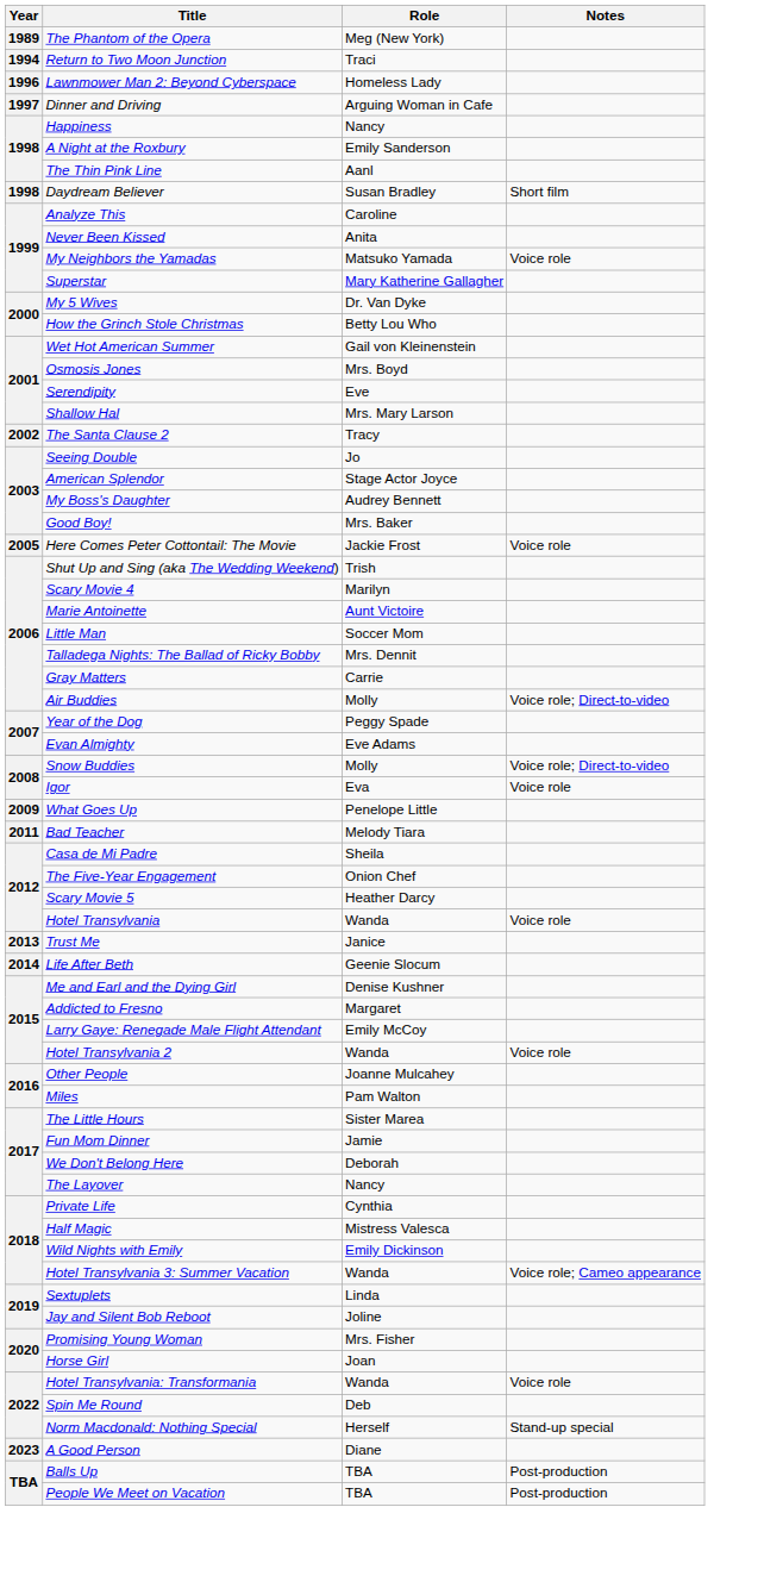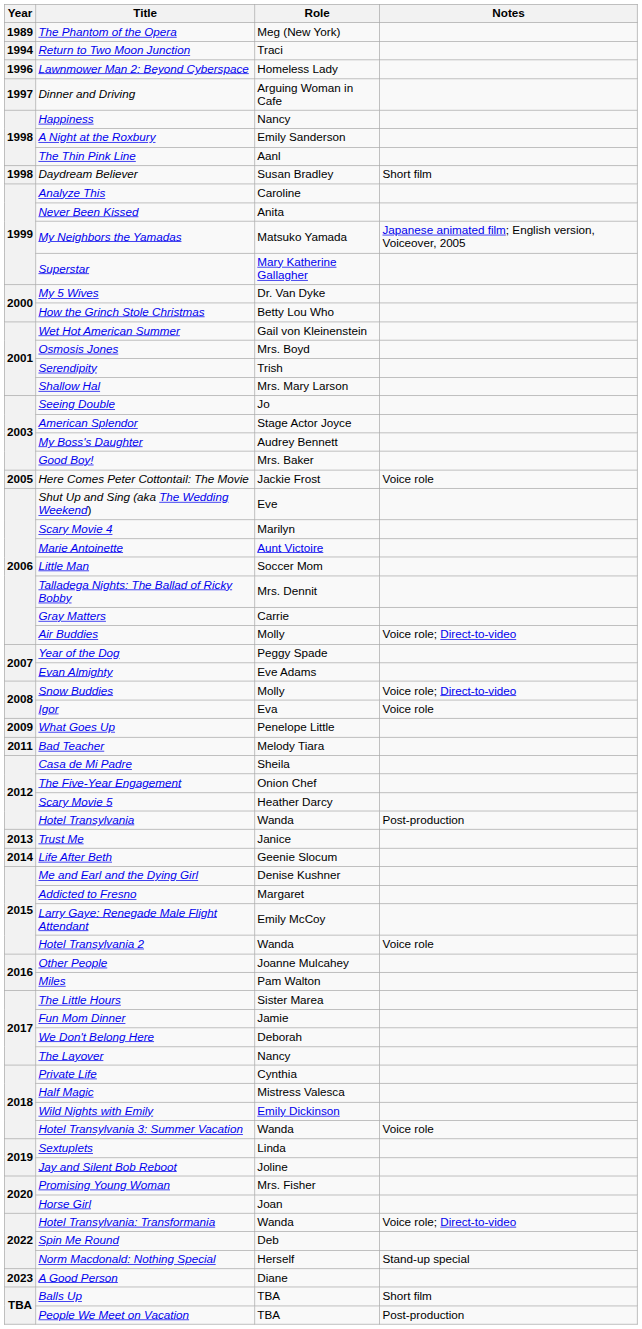 <table class="wikitable plainrowheaders sortable">
 <tr>
 <th scope="col">Year</th>
 <th scope="col">Title</th>
 <th scope="col">Role</th>
 <th class="unsortable">Notes</th>
 </tr>
 <tr>
 <th scope="row">1989</th>
 <td><em><a href='#'>The Phantom of the Opera</a></em></td>
 <td>Meg (New York)</td>
 <td></td>
 </tr>
 <tr>
 <th scope="row">1994</th>
 <td><em><a href='#'>Return to Two Moon Junction</a></em></td>
 <td>Traci</td>
 <td></td>
 </tr>
 <tr>
 <th scope="row">1996</th>
 <td><em><a href='#'>Lawnmower Man 2: Beyond Cyberspace</a></em></td>
 <td>Homeless Lady</td>
 <td></td>
 </tr>
 <tr>
 <th scope="row">1997</th>
 <td><em>Dinner and Driving</em></td>
 <td>Arguing Woman in Cafe</td>
 <td></td>
 </tr>
 <tr>
 <th rowspan="3" scope="row">1998</th>
 <td><em><a href='#'>Happiness</a></em></td>
 <td>Nancy</td>
 <td></td>
 </tr>
 <tr>
 <td><em><a href='#'>A Night at the Roxbury</a></em></td>
 <td>Emily Sanderson</td>
 <td></td>
 </tr>
 <tr>
 <td><em><a href='#'>The Thin Pink Line</a></em></td>
 <td>Aanl</td>
 <td></td>
 </tr>
 <tr>
 <th scope="row">1998</th>
 <td><em>Daydream Believer</em></td>
 <td>Susan Bradley</td>
 <td>Short film</td>
 </tr>
 <tr>
 <th rowspan="4" scope="row">1999</th>
 <td><em><a href='#'>Analyze This</a></em></td>
 <td>Caroline</td>
 <td></td>
 </tr>
 <tr>
 <td><em><a href='#'>Never Been Kissed</a></em></td>
 <td>Anita</td>
 <td></td>
 </tr>
 <tr>
 <td><em><a href='#'>My Neighbors the Yamadas</a></em></td>
 <td>Matsuko Yamada</td>
-<td>Voice role</td>
+<td><a href='#'>Japanese animated film</a>; English version, Voiceover, 2005</td>
 </tr>
 <tr>
 <td><em><a href='#'>Superstar</a></em></td>
 <td><a href='#'>Mary Katherine Gallagher</a></td>
 <td></td>
 </tr>
 <tr>
 <th rowspan="2" scope="row">2000</th>
 <td><em><a href='#'>My 5 Wives</a></em></td>
 <td>Dr. Van Dyke</td>
 <td></td>
 </tr>
 <tr>
 <td><em><a href='#'>How the Grinch Stole Christmas</a></em></td>
 <td>Betty Lou Who</td>
 <td></td>
 </tr>
 <tr>
 <th rowspan="4" scope="row">2001</th>
 <td><em><a href='#'>Wet Hot American Summer</a></em></td>
 <td>Gail von Kleinenstein</td>
 <td></td>
 </tr>
 <tr>
 <td><em><a href='#'>Osmosis Jones</a></em></td>
 <td>Mrs. Boyd</td>
 <td></td>
 </tr>
 <tr>
 <td><em><a href='#'>Serendipity</a></em></td>
-<td>Eve</td>
+<td>Trish</td>
 <td></td>
 </tr>
 <tr>
 <td><em><a href='#'>Shallow Hal</a></em></td>
 <td>Mrs. Mary Larson</td>
-<td></td>
-</tr>
-<tr>
-<th scope="row">2002</th>
-<td><em><a href='#'>The Santa Clause 2</a></em></td>
-<td>Tracy</td>
 <td></td>
 </tr>
 <tr>
 <th rowspan="4" scope="row">2003</th>
 <td><em><a href='#'>Seeing Double</a></em></td>
 <td>Jo</td>
 <td></td>
 </tr>
 <tr>
 <td><em><a href='#'>American Splendor</a></em></td>
 <td>Stage Actor Joyce</td>
 <td></td>
 </tr>
 <tr>
 <td><em><a href='#'>My Boss's Daughter</a></em></td>
 <td>Audrey Bennett</td>
 <td></td>
 </tr>
 <tr>
 <td><em><a href='#'>Good Boy!</a></em></td>
 <td>Mrs. Baker</td>
 <td></td>
 </tr>
 <tr>
 <th scope="row">2005</th>
 <td><em>Here Comes Peter Cottontail: The Movie</em></td>
 <td>Jackie Frost</td>
 <td>Voice role</td>
 </tr>
 <tr>
 <th rowspan="7" scope="row">2006</th>
 <td><em>Shut Up and Sing (aka <a href='#'>The Wedding Weekend</a></em>)</td>
-<td>Trish</td>
+<td>Eve</td>
 <td></td>
 </tr>
 <tr>
 <td><em><a href='#'>Scary Movie 4</a></em></td>
 <td>Marilyn</td>
 <td></td>
 </tr>
 <tr>
 <td><em><a href='#'>Marie Antoinette</a></em></td>
 <td><a href='#'>Aunt Victoire</a></td>
 <td></td>
 </tr>
 <tr>
 <td><em><a href='#'>Little Man</a></em></td>
 <td>Soccer Mom</td>
 <td></td>
 </tr>
 <tr>
 <td><em><a href='#'>Talladega Nights: The Ballad of Ricky Bobby</a></em></td>
 <td>Mrs. Dennit</td>
 <td></td>
 </tr>
 <tr>
 <td><em><a href='#'>Gray Matters</a></em></td>
 <td>Carrie</td>
 <td></td>
 </tr>
 <tr>
 <td><em><a href='#'>Air Buddies</a></em></td>
 <td>Molly</td>
 <td>Voice role; <a href='#'>Direct-to-video</a></td>
 </tr>
 <tr>
 <th rowspan="2" scope="row">2007</th>
 <td><em><a href='#'>Year of the Dog</a></em></td>
 <td>Peggy Spade</td>
 <td></td>
 </tr>
 <tr>
 <td><em><a href='#'>Evan Almighty</a></em></td>
 <td>Eve Adams</td>
 <td></td>
 </tr>
 <tr>
 <th rowspan="2" scope="row">2008</th>
 <td><em><a href='#'>Snow Buddies</a></em></td>
 <td>Molly</td>
 <td>Voice role; <a href='#'>Direct-to-video</a></td>
 </tr>
 <tr>
 <td><em><a href='#'>Igor</a></em></td>
 <td>Eva</td>
 <td>Voice role</td>
 </tr>
 <tr>
 <th scope="row">2009</th>
 <td><em><a href='#'>What Goes Up</a></em></td>
 <td>Penelope Little</td>
 <td></td>
 </tr>
 <tr>
 <th scope="row">2011</th>
 <td><em><a href='#'>Bad Teacher</a></em></td>
 <td>Melody Tiara</td>
 <td></td>
 </tr>
 <tr>
 <th rowspan="4" scope="row">2012</th>
 <td><em><a href='#'>Casa de Mi Padre</a></em></td>
 <td>Sheila</td>
 <td></td>
 </tr>
 <tr>
 <td><em><a href='#'>The Five-Year Engagement</a></em></td>
 <td>Onion Chef</td>
 <td></td>
 </tr>
 <tr>
 <td><em><a href='#'>Scary Movie 5</a></em></td>
 <td>Heather Darcy</td>
 <td></td>
 </tr>
 <tr>
 <td><em><a href='#'>Hotel Transylvania</a></em></td>
 <td>Wanda</td>
-<td>Voice role</td>
+<td>Post-production</td>
 </tr>
 <tr>
 <th scope="row">2013</th>
 <td><em><a href='#'>Trust Me</a></em></td>
 <td>Janice</td>
 <td></td>
 </tr>
 <tr>
 <th scope="row">2014</th>
 <td><em><a href='#'>Life After Beth</a></em></td>
 <td>Geenie Slocum</td>
 <td></td>
 </tr>
 <tr>
 <th rowspan="4" scope="row">2015</th>
 <td><em><a href='#'>Me and Earl and the Dying Girl</a></em></td>
 <td>Denise Kushner</td>
 <td></td>
 </tr>
 <tr>
 <td><em><a href='#'>Addicted to Fresno</a></em></td>
 <td>Margaret</td>
 <td></td>
 </tr>
 <tr>
 <td><em><a href='#'>Larry Gaye: Renegade Male Flight Attendant</a></em></td>
 <td>Emily McCoy</td>
 <td></td>
 </tr>
 <tr>
 <td><em><a href='#'>Hotel Transylvania 2</a></em></td>
 <td>Wanda</td>
 <td>Voice role</td>
 </tr>
 <tr>
 <th rowspan="2" scope="row">2016</th>
 <td><em><a href='#'>Other People</a></em></td>
 <td>Joanne Mulcahey</td>
 <td></td>
 </tr>
 <tr>
 <td><em><a href='#'>Miles</a></em></td>
 <td>Pam Walton</td>
 <td></td>
 </tr>
 <tr>
 <th rowspan="4" scope="row">2017</th>
 <td><em><a href='#'>The Little Hours</a></em></td>
 <td>Sister Marea</td>
 <td></td>
 </tr>
 <tr>
 <td><em><a href='#'>Fun Mom Dinner</a></em></td>
 <td>Jamie</td>
 <td></td>
 </tr>
 <tr>
 <td><em><a href='#'>We Don't Belong Here</a></em></td>
 <td>Deborah</td>
 <td></td>
 </tr>
 <tr>
 <td><em><a href='#'>The Layover</a></em></td>
 <td>Nancy</td>
 <td></td>
 </tr>
 <tr>
 <th rowspan="4" scope="row">2018</th>
 <td><em><a href='#'>Private Life</a></em></td>
 <td>Cynthia</td>
 <td></td>
 </tr>
 <tr>
 <td><em><a href='#'>Half Magic</a></em></td>
 <td>Mistress Valesca</td>
 <td></td>
 </tr>
 <tr>
 <td><em><a href='#'>Wild Nights with Emily</a></em></td>
 <td><a href='#'>Emily Dickinson</a></td>
 <td></td>
 </tr>
 <tr>
 <td><em><a href='#'>Hotel Transylvania 3: Summer Vacation</a></em></td>
 <td>Wanda</td>
-<td>Voice role; <a href='#'>Cameo appearance</a></td>
+<td>Voice role</td>
 </tr>
 <tr>
 <th rowspan="2" scope="row">2019</th>
 <td><em><a href='#'>Sextuplets</a></em></td>
 <td>Linda</td>
 <td></td>
 </tr>
 <tr>
 <td><em><a href='#'>Jay and Silent Bob Reboot</a></em></td>
 <td>Joline</td>
 <td></td>
 </tr>
 <tr>
 <th rowspan="2" scope="row">2020</th>
 <td><em><a href='#'>Promising Young Woman</a></em></td>
 <td>Mrs. Fisher</td>
 <td></td>
 </tr>
 <tr>
 <td><em><a href='#'>Horse Girl</a></em></td>
 <td>Joan</td>
 <td></td>
 </tr>
 <tr>
 <th rowspan="3" scope="row">2022</th>
 <td><em><a href='#'>Hotel Transylvania: Transformania</a></em></td>
 <td>Wanda</td>
-<td>Voice role</td>
+<td>Voice role; <a href='#'>Direct-to-video</a></td>
 </tr>
 <tr>
 <td><em><a href='#'>Spin Me Round</a></em></td>
 <td>Deb</td>
 <td></td>
 </tr>
 <tr>
 <td><em><a href='#'>Norm Macdonald: Nothing Special</a></em></td>
 <td>Herself</td>
 <td>Stand-up special</td>
 </tr>
 <tr>
 <th scope="row">2023</th>
 <td><em><a href='#'>A Good Person</a></em></td>
 <td>Diane</td>
 <td></td>
 </tr>
 <tr>
 <th rowspan="2" scope="row">TBA</th>
 <td><em><a href='#'>Balls Up</a></em></td>
 <td>TBA</td>
-<td>Post-production</td>
+<td>Short film</td>
 </tr>
 <tr>
 <td><em><a href='#'>People We Meet on Vacation</a></em></td>
 <td>TBA</td>
 <td>Post-production</td>
 </tr>
 </table>
